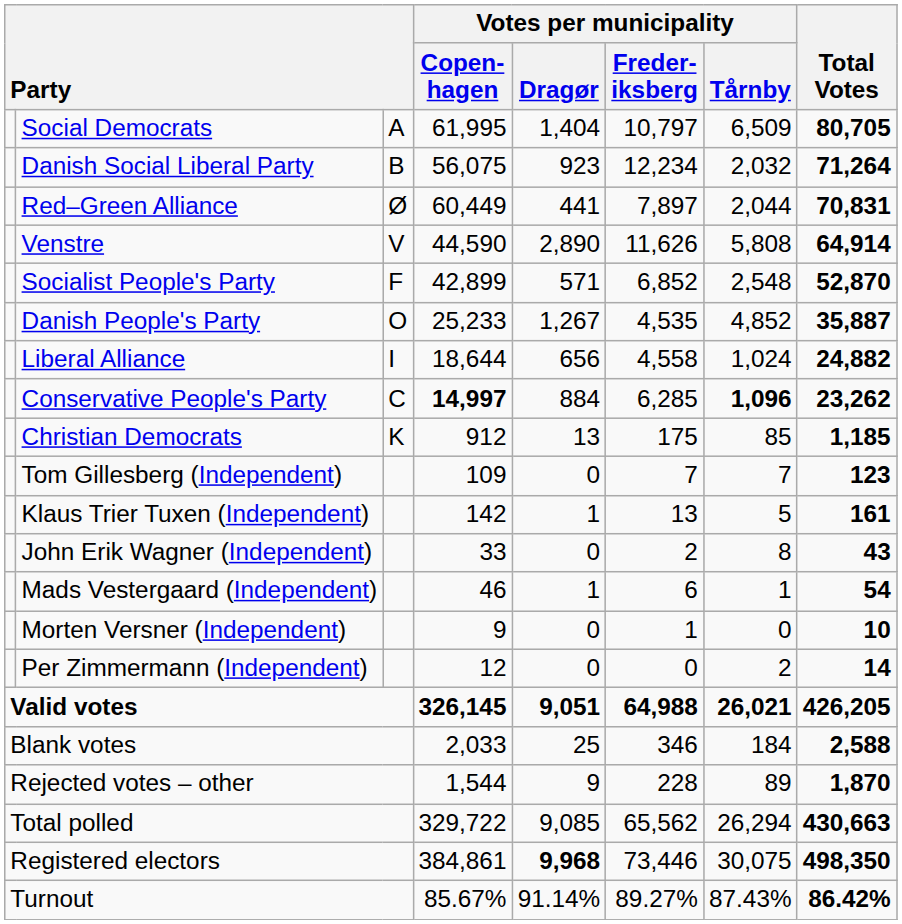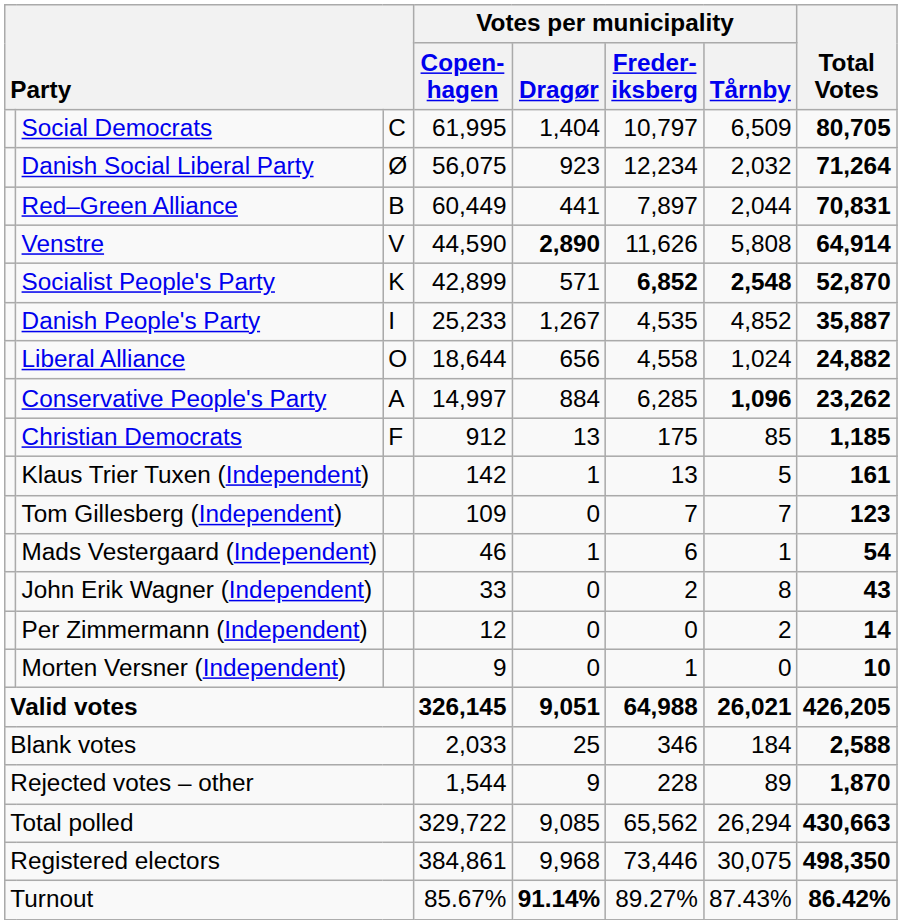 <table class="wikitable" border="1" style="text-align:right;">
 <tr>
 <th style="text-align:left;" valign=bottom rowspan=2 colspan=3>Party</th>
 <th colspan=4>Votes per municipality</th>
 <th align=center valign=bottom rowspan=2 width="50">Total Votes</th>
 </tr>
 <tr>
 <th align=center valign=bottom width="50"><a href='#'>Copen- hagen</a></th>
 <th align=center valign=bottom width="50"><a href='#'>Dragør</a></th>
 <th align=center valign=bottom width="50"><a href='#'>Freder- iksberg</a></th>
 <th align=center valign=bottom width="50"><a href='#'>Tårnby</a></th>
 </tr>
 <tr>
 <td></td>
 <td align=left><a href='#'>Social Democrats</a></td>
-<td align=left>A</td>
+<td align=left>C</td>
 <td>61,995</td>
 <td>1,404</td>
 <td>10,797</td>
 <td>6,509</td>
 <td><strong>80,705</strong></td>
 </tr>
 <tr>
 <td></td>
 <td align=left><a href='#'>Danish Social Liberal Party</a></td>
-<td align=left>B</td>
+<td align=left>Ø</td>
 <td>56,075</td>
 <td>923</td>
 <td>12,234</td>
 <td>2,032</td>
 <td><strong>71,264</strong></td>
 </tr>
 <tr>
 <td></td>
 <td align=left><a href='#'>Red–Green Alliance</a></td>
-<td align=left>Ø</td>
+<td align=left>B</td>
 <td>60,449</td>
 <td>441</td>
 <td>7,897</td>
 <td>2,044</td>
 <td><strong>70,831</strong></td>
 </tr>
 <tr>
 <td></td>
 <td align=left><a href='#'>Venstre</a></td>
 <td align=left>V</td>
 <td>44,590</td>
-<td>2,890</td>
+<td><strong>2,890</strong></td>
 <td>11,626</td>
 <td>5,808</td>
 <td><strong>64,914</strong></td>
 </tr>
 <tr>
 <td></td>
 <td align=left><a href='#'>Socialist People's Party</a></td>
-<td align=left>F</td>
+<td align=left>K</td>
 <td>42,899</td>
 <td>571</td>
-<td>6,852</td>
-<td>2,548</td>
+<td><strong>6,852</strong></td>
+<td><strong>2,548</strong></td>
 <td><strong>52,870</strong></td>
 </tr>
 <tr>
 <td></td>
 <td align=left><a href='#'>Danish People's Party</a></td>
-<td align=left>O</td>
+<td align=left>I</td>
 <td>25,233</td>
 <td>1,267</td>
 <td>4,535</td>
 <td>4,852</td>
 <td><strong>35,887</strong></td>
 </tr>
 <tr>
 <td></td>
 <td align=left><a href='#'>Liberal Alliance</a></td>
-<td align=left>I</td>
+<td align=left>O</td>
 <td>18,644</td>
 <td>656</td>
 <td>4,558</td>
 <td>1,024</td>
 <td><strong>24,882</strong></td>
 </tr>
 <tr>
 <td></td>
 <td align=left style="white-space: nowrap;"><a href='#'>Conservative People's Party</a></td>
-<td align=left>C</td>
-<td><strong>14,997</strong></td>
+<td align=left>A</td>
+<td>14,997</td>
 <td>884</td>
 <td>6,285</td>
 <td><strong>1,096</strong></td>
 <td><strong>23,262</strong></td>
 </tr>
 <tr>
 <td></td>
 <td align=left><a href='#'>Christian Democrats</a></td>
-<td align=left>K</td>
+<td align=left>F</td>
 <td>912</td>
 <td>13</td>
 <td>175</td>
 <td>85</td>
 <td><strong>1,185</strong></td>
+</tr>
+<tr>
+<td></td>
+<td align=left>Klaus Trier Tuxen (<a href='#'>Independent</a>)</td>
+<td></td>
+<td>142</td>
+<td>1</td>
+<td>13</td>
+<td>5</td>
+<td><strong>161</strong></td>
 </tr>
 <tr>
 <td></td>
 <td align=left>Tom Gillesberg (<a href='#'>Independent</a>)</td>
 <td></td>
 <td>109</td>
 <td>0</td>
 <td>7</td>
 <td>7</td>
 <td><strong>123</strong></td>
 </tr>
 <tr>
 <td></td>
-<td align=left>Klaus Trier Tuxen (<a href='#'>Independent</a>)</td>
+<td align=left>Mads Vestergaard (<a href='#'>Independent</a>)</td>
 <td></td>
-<td>142</td>
+<td>46</td>
 <td>1</td>
-<td>13</td>
-<td>5</td>
-<td><strong>161</strong></td>
+<td>6</td>
+<td>1</td>
+<td><strong>54</strong></td>
 </tr>
 <tr>
 <td></td>
 <td align=left>John Erik Wagner (<a href='#'>Independent</a>)</td>
 <td></td>
 <td>33</td>
 <td>0</td>
 <td>2</td>
 <td>8</td>
 <td><strong>43</strong></td>
 </tr>
 <tr>
 <td></td>
-<td align=left>Mads Vestergaard (<a href='#'>Independent</a>)</td>
+<td align=left>Per Zimmermann (<a href='#'>Independent</a>)</td>
 <td></td>
-<td>46</td>
-<td>1</td>
-<td>6</td>
-<td>1</td>
-<td><strong>54</strong></td>
+<td>12</td>
+<td>0</td>
+<td>0</td>
+<td>2</td>
+<td><strong>14</strong></td>
 </tr>
 <tr>
 <td></td>
 <td align=left>Morten Versner (<a href='#'>Independent</a>)</td>
 <td></td>
 <td>9</td>
 <td>0</td>
 <td>1</td>
 <td>0</td>
 <td><strong>10</strong></td>
-</tr>
-<tr>
-<td></td>
-<td align=left>Per Zimmermann (<a href='#'>Independent</a>)</td>
-<td></td>
-<td>12</td>
-<td>0</td>
-<td>0</td>
-<td>2</td>
-<td><strong>14</strong></td>
 </tr>
 <tr style="font-weight:bold">
 <td align=left colspan=3>Valid votes</td>
 <td>326,145</td>
 <td>9,051</td>
 <td>64,988</td>
 <td>26,021</td>
 <td>426,205</td>
 </tr>
 <tr>
 <td align=left colspan=3>Blank votes</td>
 <td>2,033</td>
 <td>25</td>
 <td>346</td>
 <td>184</td>
 <td><strong>2,588</strong></td>
 </tr>
 <tr>
 <td align=left colspan=3>Rejected votes – other</td>
 <td>1,544</td>
 <td>9</td>
 <td>228</td>
 <td>89</td>
 <td><strong>1,870</strong></td>
 </tr>
 <tr>
 <td align=left colspan=3>Total polled</td>
 <td>329,722</td>
 <td>9,085</td>
 <td>65,562</td>
 <td>26,294</td>
 <td><strong>430,663</strong></td>
 </tr>
 <tr>
 <td align=left colspan=3>Registered electors</td>
 <td>384,861</td>
-<td><strong>9,968</strong></td>
+<td>9,968</td>
 <td>73,446</td>
 <td>30,075</td>
 <td><strong>498,350</strong></td>
 </tr>
 <tr>
 <td align=left colspan=3>Turnout</td>
 <td>85.67%</td>
-<td>91.14%</td>
+<td><strong>91.14%</strong></td>
 <td>89.27%</td>
 <td>87.43%</td>
 <td><strong>86.42%</strong></td>
 </tr>
 </table>
